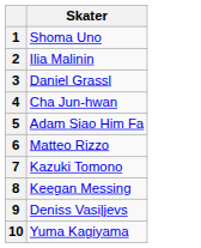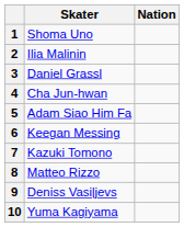 <table class="wikitable sortable" style="text-align: left">
 <tr>
 <th scope="col"></th>
 <th scope="col">Skater</th>
+<th scope="col">Nation</th>
 </tr>
 <tr>
 <th scope="row">1</th>
 <td><a href='#'>Shoma Uno</a></td>
+<td></td>
 </tr>
 <tr>
 <th scope="row">2</th>
 <td><a href='#'>Ilia Malinin</a></td>
+<td></td>
 </tr>
 <tr>
 <th scope="row">3</th>
 <td><a href='#'>Daniel Grassl</a></td>
+<td></td>
 </tr>
 <tr>
 <th scope="row">4</th>
 <td><a href='#'>Cha Jun-hwan</a></td>
+<td></td>
 </tr>
 <tr>
 <th scope="row">5</th>
 <td><a href='#'>Adam Siao Him Fa</a></td>
+<td></td>
 </tr>
 <tr>
 <th scope="row">6</th>
-<td><a href='#'>Matteo Rizzo</a></td>
+<td><a href='#'>Keegan Messing</a></td>
+<td></td>
 </tr>
 <tr>
 <th scope="row">7</th>
 <td><a href='#'>Kazuki Tomono</a></td>
+<td></td>
 </tr>
 <tr>
 <th scope="row">8</th>
-<td><a href='#'>Keegan Messing</a></td>
+<td><a href='#'>Matteo Rizzo</a></td>
+<td></td>
 </tr>
 <tr>
 <th scope="row">9</th>
 <td><a href='#'>Deniss Vasiļjevs</a></td>
+<td></td>
 </tr>
 <tr>
 <th scope="row">10</th>
 <td><a href='#'>Yuma Kagiyama</a></td>
+<td></td>
 </tr>
 </table>
